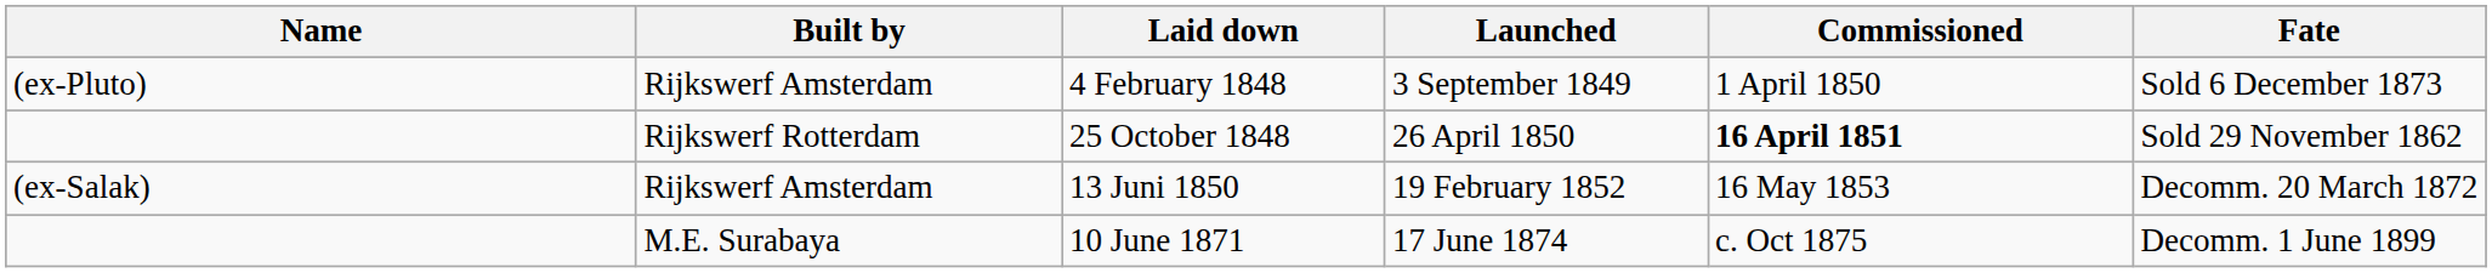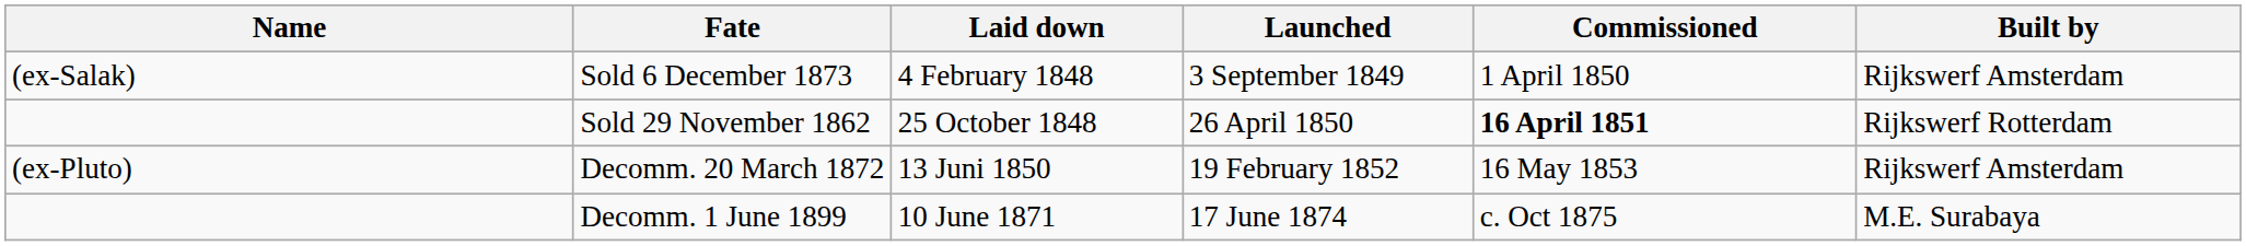 <table class="wikitable">
 <tr>
 <th width="300">Name</th>
-<th width="200">Built by</th>
+<th>Fate</th>
 <th width="150">Laid down</th>
 <th width="150">Launched</th>
 <th width="200">Commissioned</th>
-<th>Fate</th>
+<th width="200">Built by</th>
+</tr>
+<tr>
+<td> (ex-Salak)</td>
+<td>Sold 6 December 1873</td>
+<td>4 February 1848</td>
+<td>3 September 1849</td>
+<td>1 April 1850</td>
+<td>Rijkswerf Amsterdam</td>
+</tr>
+<tr>
+<td></td>
+<td>Sold 29 November 1862</td>
+<td>25 October 1848</td>
+<td>26 April 1850</td>
+<td><strong>16 April 1851</strong></td>
+<td>Rijkswerf Rotterdam</td>
 </tr>
 <tr>
 <td> (ex-Pluto)</td>
+<td>Decomm. 20 March 1872</td>
+<td>13 Juni 1850</td>
+<td>19 February 1852</td>
+<td>16 May 1853</td>
 <td>Rijkswerf Amsterdam</td>
-<td>4 February 1848</td>
-<td>3 September 1849</td>
-<td>1 April 1850</td>
-<td>Sold 6 December 1873</td>
 </tr>
 <tr>
 <td></td>
-<td>Rijkswerf Rotterdam</td>
-<td>25 October 1848</td>
-<td>26 April 1850</td>
-<td><strong>16 April 1851</strong></td>
-<td>Sold 29 November 1862</td>
-</tr>
-<tr>
-<td> (ex-Salak)</td>
-<td>Rijkswerf Amsterdam</td>
-<td>13 Juni 1850</td>
-<td>19 February 1852</td>
-<td>16 May 1853</td>
-<td>Decomm. 20 March 1872</td>
-</tr>
-<tr>
-<td></td>
-<td>M.E. Surabaya</td>
+<td>Decomm. 1 June 1899</td>
 <td>10 June 1871</td>
 <td>17 June 1874</td>
 <td>c. Oct 1875</td>
-<td>Decomm. 1 June 1899</td>
+<td>M.E. Surabaya</td>
 </tr>
 </table>
